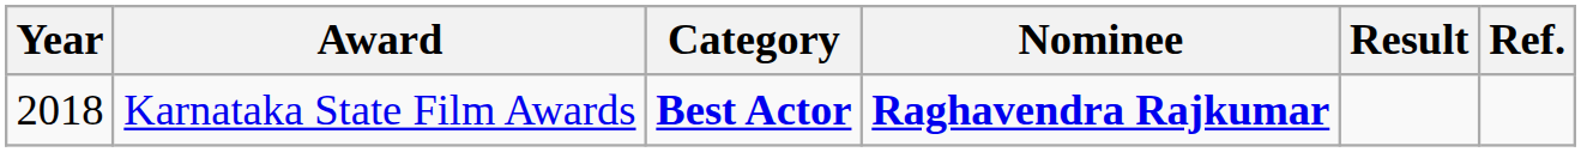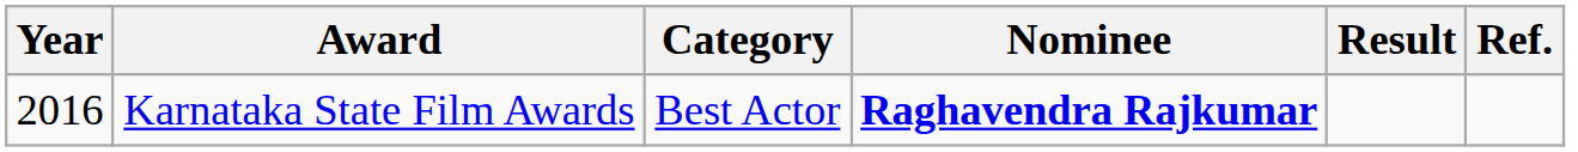 <table class="wikitable sortable">
 <tr>
 <th>Year</th>
 <th>Award</th>
 <th>Category</th>
 <th>Nominee</th>
 <th>Result</th>
 <th scope="col" class="unsortable">Ref.</th>
 </tr>
 <tr>
-<td>2018</td>
+<td>2016</td>
 <td><a href='#'>Karnataka State Film Awards</a></td>
-<td><strong><a href='#'>Best Actor</a></strong></td>
+<td><a href='#'>Best Actor</a></td>
 <td><strong><a href='#'>Raghavendra Rajkumar</a></strong></td>
 <td></td>
 <td style="text-align:center;"></td>
 </tr>
 </table>
